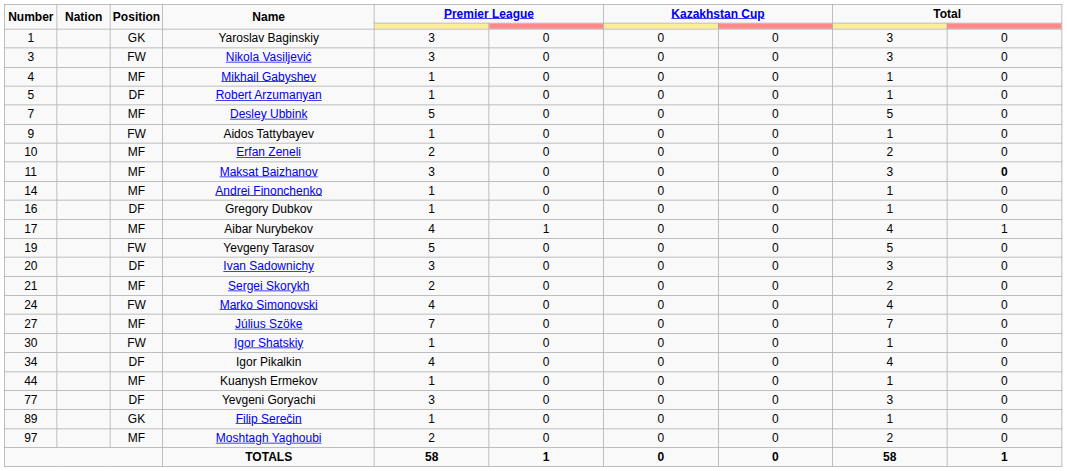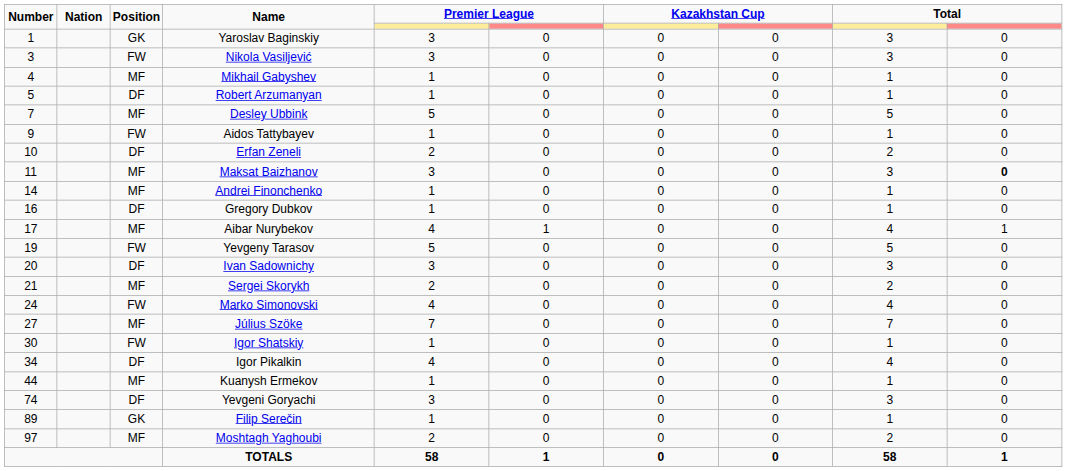 <table class="wikitable" style="text-align:center;">
 <tr>
 <td rowspan="2"  style="width:5%; text-align:center;"><strong>Number</strong></td>
 <td rowspan="2"  style="width:5%; text-align:center;"><strong>Nation</strong></td>
 <td rowspan="2"  style="width:5%; text-align:center;"><strong>Position</strong></td>
 <td rowspan="2"  style="width:20%; text-align:center;"><strong>Name</strong></td>
 <td colspan="2" style="text-align:center;"><strong><a href='#'>Premier League</a></strong></td>
 <td colspan="2" style="text-align:center;"><strong><a href='#'>Kazakhstan Cup</a></strong></td>
 <td colspan="2" style="text-align:center;"><strong>Total</strong></td>
 </tr>
 <tr>
 <th style="width:60px; background:#fe9;"></th>
 <th style="width:60px; background:#ff8888;"></th>
 <th style="width:60px; background:#fe9;"></th>
 <th style="width:60px; background:#ff8888;"></th>
 <th style="width:60px; background:#fe9;"></th>
 <th style="width:60px; background:#ff8888;"></th>
 </tr>
 <tr>
 <td>1</td>
 <td></td>
 <td>GK</td>
 <td>Yaroslav Baginskiy</td>
 <td>3</td>
 <td>0</td>
 <td>0</td>
 <td>0</td>
 <td>3</td>
 <td>0</td>
 </tr>
 <tr>
 <td>3</td>
 <td></td>
 <td>FW</td>
 <td><a href='#'>Nikola Vasiljević</a></td>
 <td>3</td>
 <td>0</td>
 <td>0</td>
 <td>0</td>
 <td>3</td>
 <td>0</td>
 </tr>
 <tr>
 <td>4</td>
 <td></td>
 <td>MF</td>
 <td><a href='#'>Mikhail Gabyshev</a></td>
 <td>1</td>
 <td>0</td>
 <td>0</td>
 <td>0</td>
 <td>1</td>
 <td>0</td>
 </tr>
 <tr>
 <td>5</td>
 <td></td>
 <td>DF</td>
 <td><a href='#'>Robert Arzumanyan</a></td>
 <td>1</td>
 <td>0</td>
 <td>0</td>
 <td>0</td>
 <td>1</td>
 <td>0</td>
 </tr>
 <tr>
 <td>7</td>
 <td></td>
 <td>MF</td>
 <td><a href='#'>Desley Ubbink</a></td>
 <td>5</td>
 <td>0</td>
 <td>0</td>
 <td>0</td>
 <td>5</td>
 <td>0</td>
 </tr>
 <tr>
 <td>9</td>
 <td></td>
 <td>FW</td>
 <td>Aidos Tattybayev</td>
 <td>1</td>
 <td>0</td>
 <td>0</td>
 <td>0</td>
 <td>1</td>
 <td>0</td>
 </tr>
 <tr>
 <td>10</td>
 <td></td>
-<td>MF</td>
+<td>DF</td>
 <td><a href='#'>Erfan Zeneli</a></td>
 <td>2</td>
 <td>0</td>
 <td>0</td>
 <td>0</td>
 <td>2</td>
 <td>0</td>
 </tr>
 <tr>
 <td>11</td>
 <td></td>
 <td>MF</td>
 <td><a href='#'>Maksat Baizhanov</a></td>
 <td>3</td>
 <td>0</td>
 <td>0</td>
 <td>0</td>
 <td>3</td>
 <td><strong>0</strong></td>
 </tr>
 <tr>
 <td>14</td>
 <td></td>
 <td>MF</td>
 <td><a href='#'>Andrei Finonchenko</a></td>
 <td>1</td>
 <td>0</td>
 <td>0</td>
 <td>0</td>
 <td>1</td>
 <td>0</td>
 </tr>
 <tr>
 <td>16</td>
 <td></td>
 <td>DF</td>
 <td>Gregory Dubkov</td>
 <td>1</td>
 <td>0</td>
 <td>0</td>
 <td>0</td>
 <td>1</td>
 <td>0</td>
 </tr>
 <tr>
 <td>17</td>
 <td></td>
 <td>MF</td>
 <td>Aibar Nurybekov</td>
 <td>4</td>
 <td>1</td>
 <td>0</td>
 <td>0</td>
 <td>4</td>
 <td>1</td>
 </tr>
 <tr>
 <td>19</td>
 <td></td>
 <td>FW</td>
 <td>Yevgeny Tarasov</td>
 <td>5</td>
 <td>0</td>
 <td>0</td>
 <td>0</td>
 <td>5</td>
 <td>0</td>
 </tr>
 <tr>
 <td>20</td>
 <td></td>
 <td>DF</td>
 <td><a href='#'>Ivan Sadownichy</a></td>
 <td>3</td>
 <td>0</td>
 <td>0</td>
 <td>0</td>
 <td>3</td>
 <td>0</td>
 </tr>
 <tr>
 <td>21</td>
 <td></td>
 <td>MF</td>
 <td><a href='#'>Sergei Skorykh</a></td>
 <td>2</td>
 <td>0</td>
 <td>0</td>
 <td>0</td>
 <td>2</td>
 <td>0</td>
 </tr>
 <tr>
 <td>24</td>
 <td></td>
 <td>FW</td>
 <td><a href='#'>Marko Simonovski</a></td>
 <td>4</td>
 <td>0</td>
 <td>0</td>
 <td>0</td>
 <td>4</td>
 <td>0</td>
 </tr>
 <tr>
 <td>27</td>
 <td></td>
 <td>MF</td>
 <td><a href='#'>Július Szöke</a></td>
 <td>7</td>
 <td>0</td>
 <td>0</td>
 <td>0</td>
 <td>7</td>
 <td>0</td>
 </tr>
 <tr>
 <td>30</td>
 <td></td>
 <td>FW</td>
 <td><a href='#'>Igor Shatskiy</a></td>
 <td>1</td>
 <td>0</td>
 <td>0</td>
 <td>0</td>
 <td>1</td>
 <td>0</td>
 </tr>
 <tr>
 <td>34</td>
 <td></td>
 <td>DF</td>
 <td>Igor Pikalkin</td>
 <td>4</td>
 <td>0</td>
 <td>0</td>
 <td>0</td>
 <td>4</td>
 <td>0</td>
 </tr>
 <tr>
 <td>44</td>
 <td></td>
 <td>MF</td>
 <td>Kuanysh Ermekov</td>
 <td>1</td>
 <td>0</td>
 <td>0</td>
 <td>0</td>
 <td>1</td>
 <td>0</td>
 </tr>
 <tr>
-<td>77</td>
+<td>74</td>
 <td></td>
 <td>DF</td>
 <td>Yevgeni Goryachi</td>
 <td>3</td>
 <td>0</td>
 <td>0</td>
 <td>0</td>
 <td>3</td>
 <td>0</td>
 </tr>
 <tr>
 <td>89</td>
 <td></td>
 <td>GK</td>
 <td><a href='#'>Filip Serečin</a></td>
 <td>1</td>
 <td>0</td>
 <td>0</td>
 <td>0</td>
 <td>1</td>
 <td>0</td>
 </tr>
 <tr>
 <td>97</td>
 <td></td>
 <td>MF</td>
 <td><a href='#'>Moshtagh Yaghoubi</a></td>
 <td>2</td>
 <td>0</td>
 <td>0</td>
 <td>0</td>
 <td>2</td>
 <td>0</td>
 </tr>
 <tr>
 <td colspan="3"></td>
 <td><strong>TOTALS</strong></td>
 <td><strong>58</strong></td>
 <td><strong>1</strong></td>
 <td><strong>0</strong></td>
 <td><strong>0</strong></td>
 <td><strong>58</strong></td>
 <td><strong>1</strong></td>
 </tr>
 </table>
